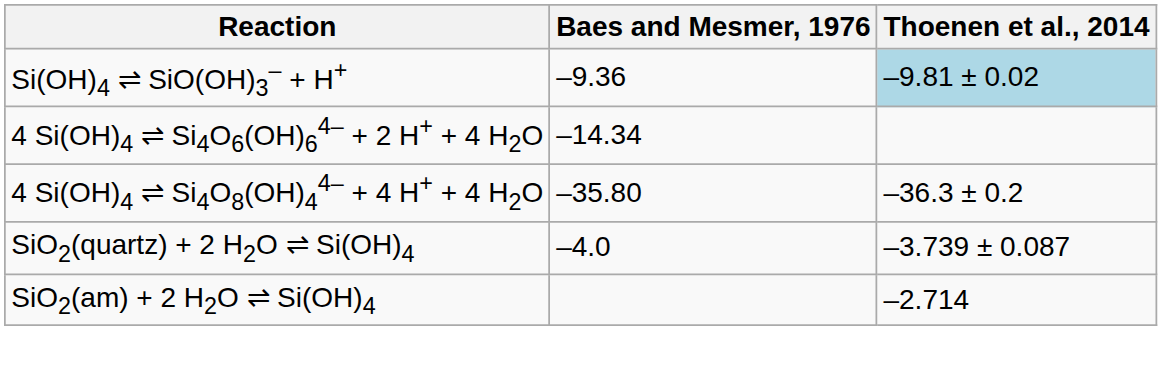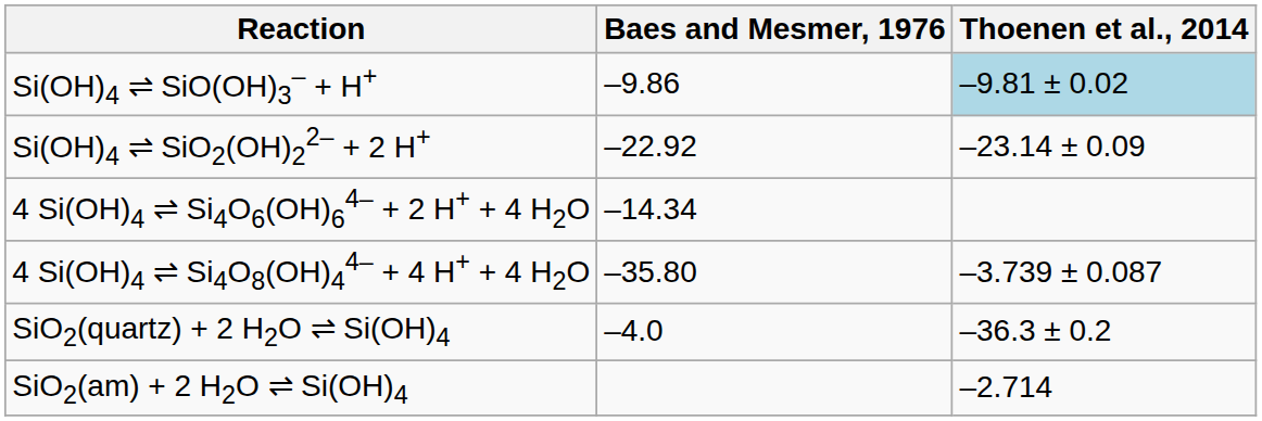 <table class="wikitable">
 <tr>
 <th>Reaction</th>
 <th>Baes and Mesmer, 1976</th>
 <th>Thoenen et al., 2014</th>
 </tr>
 <tr>
 <td>Si(OH)<sub>4</sub> ⇌ SiO(OH)<sub>3</sub><sup>–</sup> + H<sup>+</sup></td>
-<td>–9.36</td>
+<td>–9.86</td>
 <td style="background: lightblue;">–9.81 ± 0.02</td>
+</tr>
+<tr>
+<td>Si(OH)<sub>4</sub> ⇌ SiO<sub>2</sub>(OH)<sub>2</sub><sup>2–</sup> + 2 H<sup>+</sup></td>
+<td>–22.92</td>
+<td>–23.14 ± 0.09</td>
 </tr>
 <tr>
 <td>4 Si(OH)<sub>4</sub> ⇌ Si<sub>4</sub>O<sub>6</sub>(OH)<sub>6</sub><sup>4–</sup> + 2 H<sup>+</sup> + 4 H<sub>2</sub>O</td>
 <td>–14.34</td>
 <td></td>
 </tr>
 <tr>
 <td>4 Si(OH)<sub>4</sub> ⇌ Si<sub>4</sub>O<sub>8</sub>(OH)<sub>4</sub><sup>4–</sup> + 4 H<sup>+</sup> + 4 H<sub>2</sub>O</td>
 <td>–35.80</td>
-<td>–36.3 ± 0.2</td>
+<td>–3.739 ± 0.087</td>
 </tr>
 <tr>
 <td>SiO<sub>2</sub>(quartz) + 2 H<sub>2</sub>O ⇌ Si(OH)<sub>4</sub></td>
 <td>–4.0</td>
-<td>–3.739 ± 0.087</td>
+<td>–36.3 ± 0.2</td>
 </tr>
 <tr>
 <td>SiO<sub>2</sub>(am) + 2 H<sub>2</sub>O ⇌ Si(OH)<sub>4</sub></td>
 <td></td>
 <td>–2.714</td>
 </tr>
 </table>
